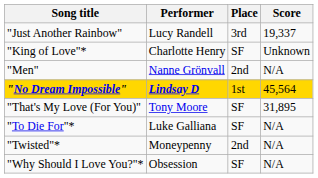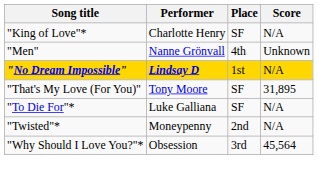 <table class="sortable wikitable">
 <tr>
 <th>Song title</th>
 <th>Performer</th>
 <th>Place</th>
 <th>Score</th>
 </tr>
 <tr>
-<td>"Just Another Rainbow"</td>
-<td>Lucy Randell</td>
-<td>3rd</td>
-<td>19,337</td>
-</tr>
-<tr>
 <td>"King of Love"*</td>
 <td>Charlotte Henry</td>
 <td>SF</td>
-<td>Unknown</td>
+<td>N/A</td>
 </tr>
 <tr>
 <td>"Men"</td>
 <td><a href='#'>Nanne Grönvall</a></td>
-<td>2nd</td>
-<td>N/A</td>
+<td>4th</td>
+<td>Unknown</td>
 </tr>
 <tr style="background:gold;">
 <td><strong><em>"<a href='#'>No Dream Impossible</a>"</em></strong></td>
 <td><strong><em><a href='#'>Lindsay D</a></em></strong></td>
 <td>1st</td>
-<td>45,564</td>
+<td>N/A</td>
 </tr>
 <tr>
 <td>"That's My Love (For You)"</td>
 <td><a href='#'>Tony Moore</a></td>
 <td>SF</td>
 <td>31,895</td>
 </tr>
 <tr>
 <td>"<a href='#'>To Die For</a>"*</td>
 <td>Luke Galliana</td>
 <td>SF</td>
 <td>N/A</td>
 </tr>
 <tr>
 <td>"Twisted"*</td>
 <td>Moneypenny</td>
 <td>2nd</td>
 <td>N/A</td>
 </tr>
 <tr>
 <td>"Why Should I Love You?"*</td>
 <td>Obsession</td>
-<td>SF</td>
-<td>N/A</td>
+<td>3rd</td>
+<td>45,564</td>
 </tr>
 </table>
